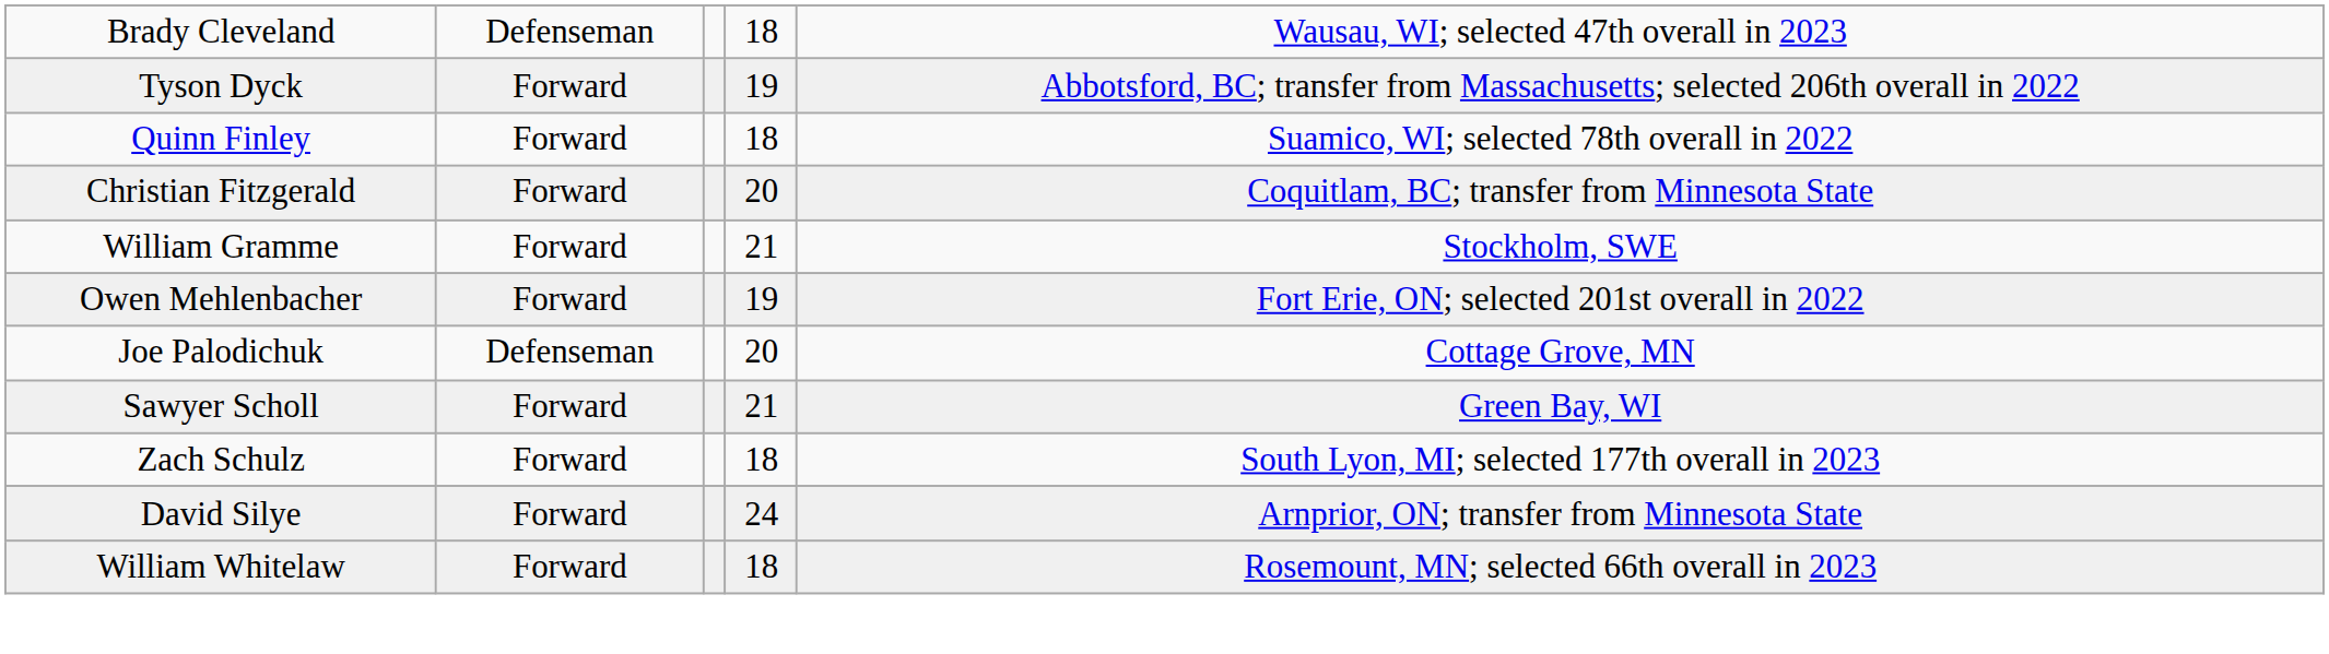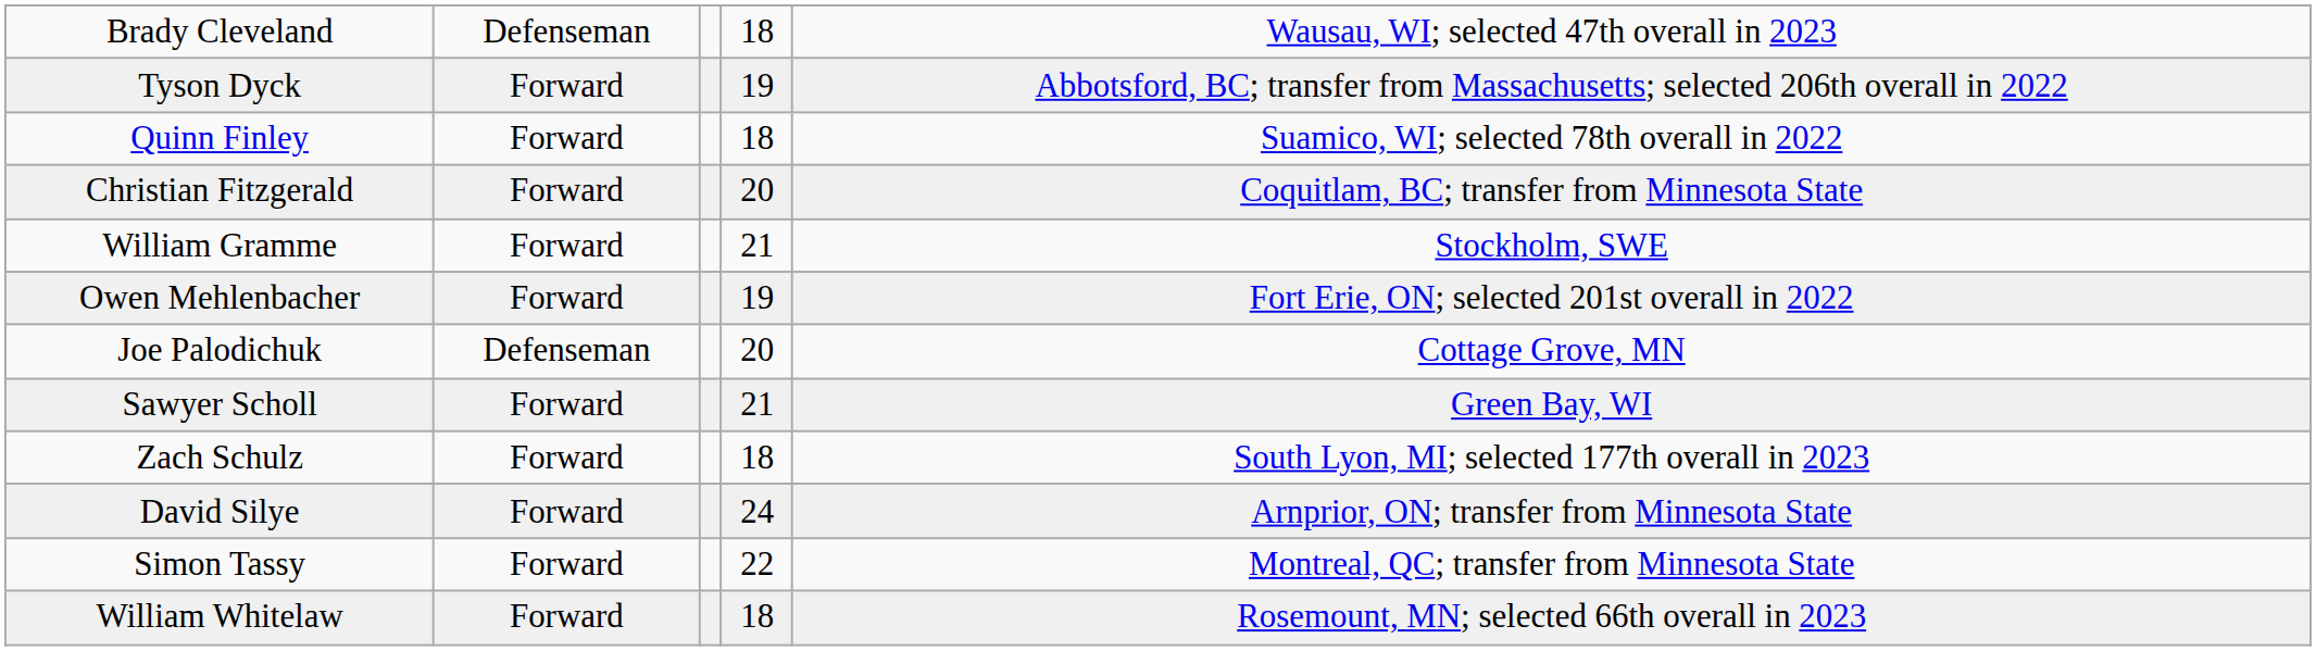 <table class="wikitable" width="1100">
 <tr align="center" bgcolor="">
 <td>Brady Cleveland</td>
 <td>Defenseman</td>
 <td></td>
 <td>18</td>
 <td><a href='#'>Wausau, WI</a>; selected 47th overall in <a href='#'>2023</a></td>
 </tr>
 <tr align="center" bgcolor="f0f0f0">
 <td>Tyson Dyck</td>
 <td>Forward</td>
 <td></td>
 <td>19</td>
 <td><a href='#'>Abbotsford, BC</a>; transfer from <a href='#'>Massachusetts</a>; selected 206th overall in <a href='#'>2022</a></td>
 </tr>
 <tr align="center" bgcolor="">
 <td><a href='#'>Quinn Finley</a></td>
 <td>Forward</td>
 <td></td>
 <td>18</td>
 <td><a href='#'>Suamico, WI</a>; selected 78th overall in <a href='#'>2022</a></td>
 </tr>
 <tr align="center" bgcolor="f0f0f0">
 <td>Christian Fitzgerald</td>
 <td>Forward</td>
 <td></td>
 <td>20</td>
 <td><a href='#'>Coquitlam, BC</a>; transfer from <a href='#'>Minnesota State</a></td>
 </tr>
 <tr align="center" bgcolor="">
 <td>William Gramme</td>
 <td>Forward</td>
 <td></td>
 <td>21</td>
 <td><a href='#'>Stockholm, SWE</a></td>
 </tr>
 <tr align="center" bgcolor="f0f0f0">
 <td>Owen Mehlenbacher</td>
 <td>Forward</td>
 <td></td>
 <td>19</td>
 <td><a href='#'>Fort Erie, ON</a>; selected 201st overall in <a href='#'>2022</a></td>
 </tr>
 <tr align="center" bgcolor="">
 <td>Joe Palodichuk</td>
 <td>Defenseman</td>
 <td></td>
 <td>20</td>
 <td><a href='#'>Cottage Grove, MN</a></td>
 </tr>
 <tr align="center" bgcolor="f0f0f0">
 <td>Sawyer Scholl</td>
 <td>Forward</td>
 <td></td>
 <td>21</td>
 <td><a href='#'>Green Bay, WI</a></td>
 </tr>
 <tr align="center" bgcolor="">
 <td>Zach Schulz</td>
 <td>Forward</td>
 <td></td>
 <td>18</td>
 <td><a href='#'>South Lyon, MI</a>; selected 177th overall in <a href='#'>2023</a></td>
 </tr>
 <tr align="center" bgcolor="f0f0f0">
 <td>David Silye</td>
 <td>Forward</td>
 <td></td>
 <td>24</td>
 <td><a href='#'>Arnprior, ON</a>; transfer from <a href='#'>Minnesota State</a></td>
 </tr>
+<tr align="center" bgcolor="">
+<td>Simon Tassy</td>
+<td>Forward</td>
+<td></td>
+<td>22</td>
+<td><a href='#'>Montreal, QC</a>; transfer from <a href='#'>Minnesota State</a></td>
+</tr>
 <tr align="center" bgcolor="f0f0f0">
 <td>William Whitelaw</td>
 <td>Forward</td>
 <td></td>
 <td>18</td>
 <td><a href='#'>Rosemount, MN</a>; selected 66th overall in <a href='#'>2023</a></td>
 </tr>
 </table>
